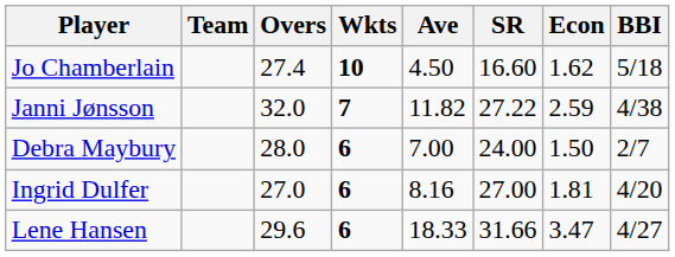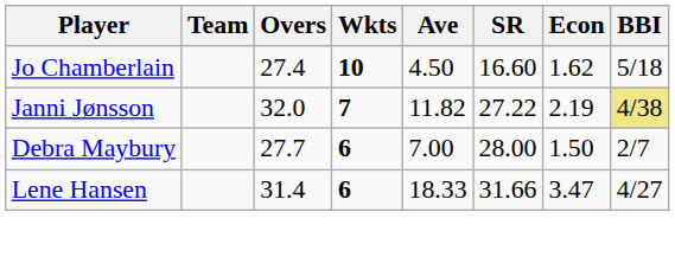 <table class="wikitable">
 <tr>
 <th>Player</th>
 <th>Team</th>
 <th>Overs</th>
 <th>Wkts</th>
 <th>Ave</th>
 <th>SR</th>
 <th>Econ</th>
 <th>BBI</th>
 </tr>
 <tr>
 <td><a href='#'>Jo Chamberlain</a></td>
 <td></td>
 <td>27.4</td>
 <td><strong>10</strong></td>
 <td>4.50</td>
 <td>16.60</td>
 <td>1.62</td>
 <td>5/18</td>
 </tr>
 <tr>
 <td><a href='#'>Janni Jønsson</a></td>
 <td></td>
 <td>32.0</td>
 <td><strong>7</strong></td>
 <td>11.82</td>
 <td>27.22</td>
-<td>2.59</td>
-<td>4/38</td>
+<td>2.19</td>
+<td style="background: khaki;">4/38</td>
 </tr>
 <tr>
 <td><a href='#'>Debra Maybury</a></td>
 <td></td>
-<td>28.0</td>
+<td>27.7</td>
 <td><strong>6</strong></td>
 <td>7.00</td>
-<td>24.00</td>
+<td>28.00</td>
 <td>1.50</td>
 <td>2/7</td>
 </tr>
 <tr>
-<td><a href='#'>Ingrid Dulfer</a></td>
-<td></td>
-<td>27.0</td>
-<td><strong>6</strong></td>
-<td>8.16</td>
-<td>27.00</td>
-<td>1.81</td>
-<td>4/20</td>
-</tr>
-<tr>
 <td><a href='#'>Lene Hansen</a></td>
 <td></td>
-<td>29.6</td>
+<td>31.4</td>
 <td><strong>6</strong></td>
 <td>18.33</td>
 <td>31.66</td>
 <td>3.47</td>
 <td>4/27</td>
 </tr>
 </table>
